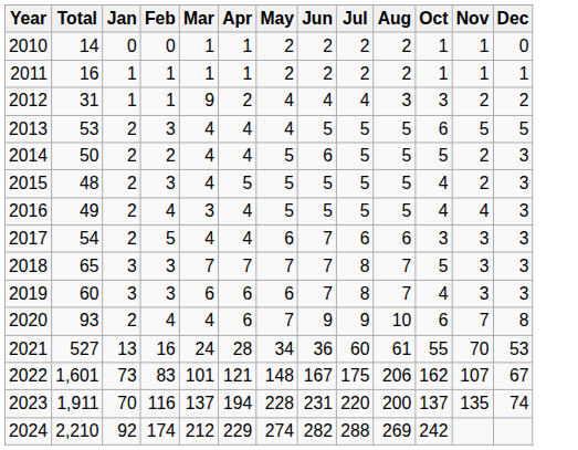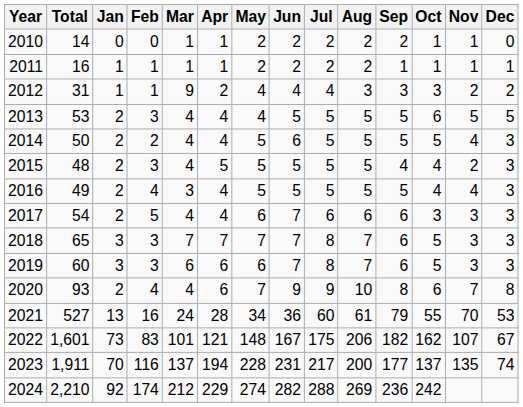 <table class="wikitable" style="text-align:right;">
 <tr>
 <th>Year</th>
 <th>Total</th>
 <th>Jan</th>
 <th>Feb</th>
 <th>Mar</th>
 <th>Apr</th>
 <th>May</th>
 <th>Jun</th>
 <th>Jul</th>
 <th>Aug</th>
+<th>Sep</th>
 <th>Oct</th>
 <th>Nov</th>
 <th>Dec</th>
 </tr>
 <tr align=right>
 <td>2010</td>
 <td>14</td>
 <td>0</td>
 <td>0</td>
 <td>1</td>
 <td>1</td>
+<td>2</td>
 <td>2</td>
 <td>2</td>
 <td>2</td>
 <td>2</td>
 <td>1</td>
 <td>1</td>
 <td>0</td>
 </tr>
 <tr align=right>
 <td>2011</td>
 <td>16</td>
 <td>1</td>
 <td>1</td>
 <td>1</td>
 <td>1</td>
 <td>2</td>
 <td>2</td>
 <td>2</td>
 <td>2</td>
 <td>1</td>
 <td>1</td>
 <td>1</td>
+<td>1</td>
 </tr>
 <tr align=right>
 <td>2012</td>
 <td>31</td>
 <td>1</td>
 <td>1</td>
 <td>9</td>
 <td>2</td>
 <td>4</td>
 <td>4</td>
 <td>4</td>
 <td>3</td>
 <td>3</td>
+<td>3</td>
 <td>2</td>
 <td>2</td>
 </tr>
 <tr align=right>
 <td>2013</td>
 <td>53</td>
 <td>2</td>
 <td>3</td>
 <td>4</td>
 <td>4</td>
 <td>4</td>
+<td>5</td>
 <td>5</td>
 <td>5</td>
 <td>5</td>
 <td>6</td>
 <td>5</td>
 <td>5</td>
 </tr>
 <tr align=right>
 <td>2014</td>
 <td>50</td>
 <td>2</td>
 <td>2</td>
 <td>4</td>
 <td>4</td>
 <td>5</td>
 <td>6</td>
 <td>5</td>
 <td>5</td>
 <td>5</td>
-<td>2</td>
+<td>5</td>
+<td>4</td>
 <td>3</td>
 </tr>
 <tr align=right>
 <td>2015</td>
 <td>48</td>
 <td>2</td>
 <td>3</td>
 <td>4</td>
 <td>5</td>
 <td>5</td>
 <td>5</td>
 <td>5</td>
 <td>5</td>
 <td>4</td>
+<td>4</td>
 <td>2</td>
 <td>3</td>
 </tr>
 <tr align=right>
 <td>2016</td>
 <td>49</td>
 <td>2</td>
 <td>4</td>
 <td>3</td>
 <td>4</td>
+<td>5</td>
 <td>5</td>
 <td>5</td>
 <td>5</td>
 <td>5</td>
 <td>4</td>
 <td>4</td>
 <td>3</td>
 </tr>
 <tr align=right>
 <td>2017</td>
 <td>54</td>
 <td>2</td>
 <td>5</td>
 <td>4</td>
 <td>4</td>
 <td>6</td>
 <td>7</td>
 <td>6</td>
 <td>6</td>
+<td>6</td>
 <td>3</td>
 <td>3</td>
 <td>3</td>
 </tr>
 <tr align=right>
 <td>2018</td>
 <td>65</td>
 <td>3</td>
 <td>3</td>
 <td>7</td>
 <td>7</td>
 <td>7</td>
 <td>7</td>
 <td>8</td>
 <td>7</td>
+<td>6</td>
 <td>5</td>
 <td>3</td>
 <td>3</td>
 </tr>
 <tr align=right>
 <td>2019</td>
 <td>60</td>
 <td>3</td>
 <td>3</td>
 <td>6</td>
 <td>6</td>
 <td>6</td>
 <td>7</td>
 <td>8</td>
 <td>7</td>
-<td>4</td>
+<td>6</td>
+<td>5</td>
 <td>3</td>
 <td>3</td>
 </tr>
 <tr align=right>
 <td>2020</td>
 <td>93</td>
 <td>2</td>
 <td>4</td>
 <td>4</td>
 <td>6</td>
 <td>7</td>
 <td>9</td>
 <td>9</td>
 <td>10</td>
+<td>8</td>
 <td>6</td>
 <td>7</td>
 <td>8</td>
 </tr>
 <tr align=right>
 <td>2021</td>
 <td>527</td>
 <td>13</td>
 <td>16</td>
 <td>24</td>
 <td>28</td>
 <td>34</td>
 <td>36</td>
 <td>60</td>
 <td>61</td>
+<td>79</td>
 <td>55</td>
 <td>70</td>
 <td>53</td>
 </tr>
 <tr align=right>
 <td>2022</td>
 <td>1,601</td>
 <td>73</td>
 <td>83</td>
 <td>101</td>
 <td>121</td>
 <td>148</td>
 <td>167</td>
 <td>175</td>
 <td>206</td>
+<td>182</td>
 <td>162</td>
 <td>107</td>
 <td>67</td>
 </tr>
 <tr align=right>
 <td>2023</td>
 <td>1,911</td>
 <td>70</td>
 <td>116</td>
 <td>137</td>
 <td>194</td>
 <td>228</td>
 <td>231</td>
-<td>220</td>
+<td>217</td>
 <td>200</td>
+<td>177</td>
 <td>137</td>
 <td>135</td>
 <td>74</td>
 </tr>
 <tr>
 <td>2024</td>
 <td>2,210</td>
 <td>92</td>
 <td>174</td>
 <td>212</td>
 <td>229</td>
 <td>274</td>
 <td>282</td>
 <td>288</td>
 <td>269</td>
+<td>236</td>
 <td>242</td>
 <td></td>
 <td></td>
 </tr>
 </table>
